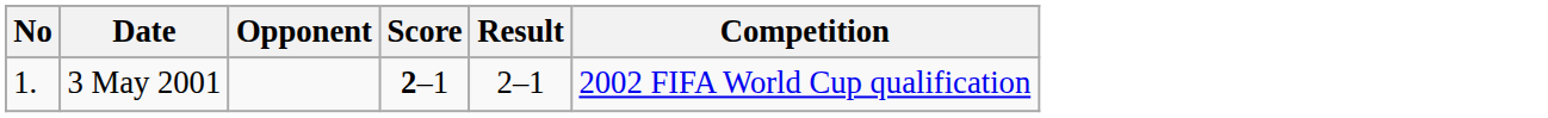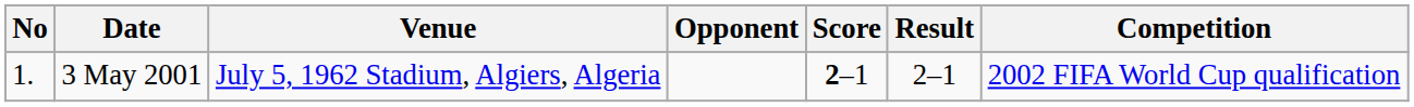 <table class="wikitable" style="font-size:85%;">
 <tr>
 <th>No</th>
 <th>Date</th>
+<th>Venue</th>
 <th>Opponent</th>
 <th>Score</th>
 <th>Result</th>
 <th>Competition</th>
 </tr>
 <tr>
 <td>1.</td>
 <td>3 May 2001</td>
+<td><a href='#'>July 5, 1962 Stadium</a>, <a href='#'>Algiers</a>, <a href='#'>Algeria</a></td>
 <td></td>
 <td align=center><strong>2</strong>–1</td>
 <td align=center>2–1</td>
 <td><a href='#'>2002 FIFA World Cup qualification</a></td>
 </tr>
 </table>
